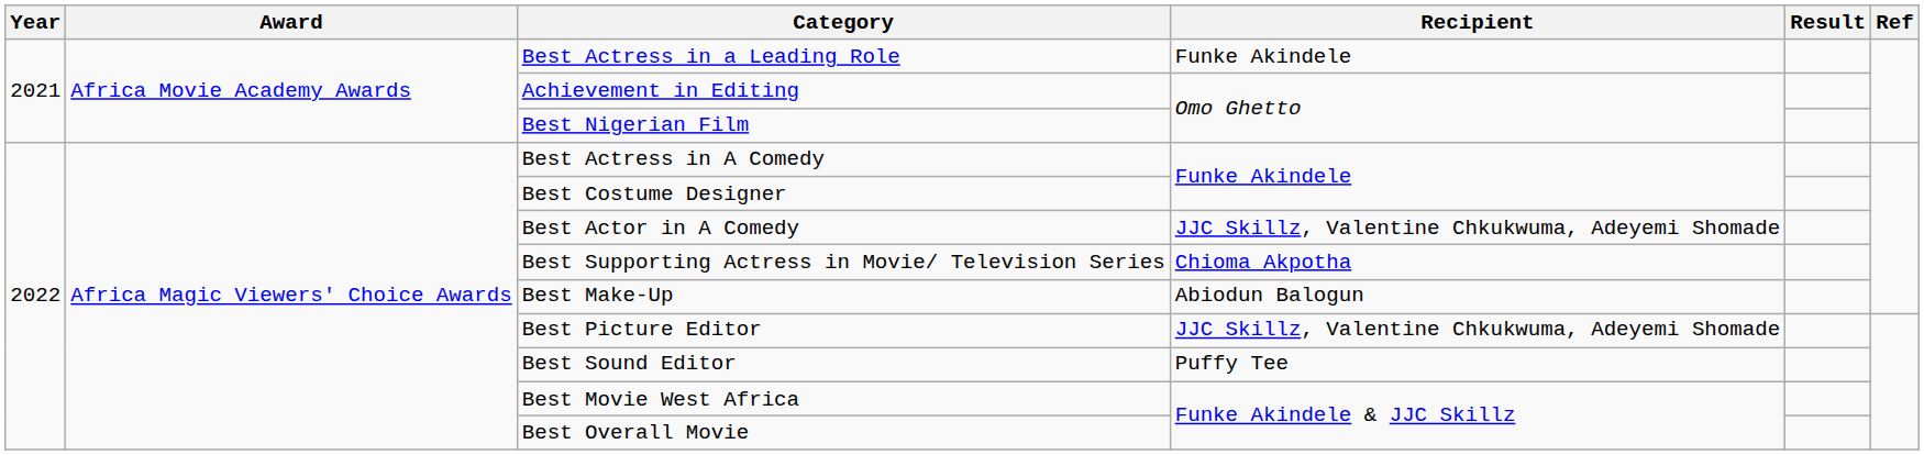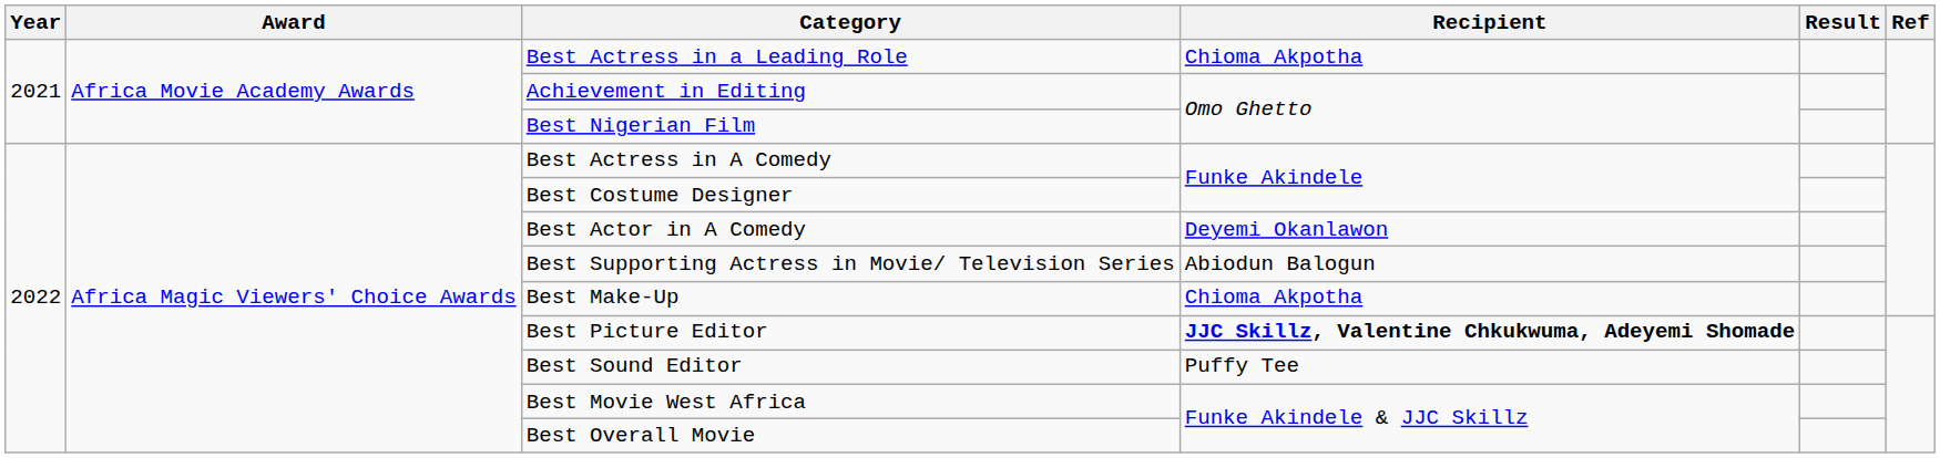 <table class="wikitable">
 <tr>
 <th>Year</th>
 <th>Award</th>
 <th>Category</th>
 <th>Recipient</th>
 <th>Result</th>
 <th>Ref</th>
 </tr>
 <tr>
 <td rowspan="3">2021</td>
 <td rowspan="3"><a href='#'>Africa Movie Academy Awards</a></td>
 <td><a href='#'>Best Actress in a Leading Role</a></td>
-<td>Funke Akindele</td>
+<td><a href='#'>Chioma Akpotha</a></td>
 <td></td>
 <td rowspan="3"></td>
 </tr>
 <tr>
 <td><a href='#'>Achievement in Editing</a></td>
 <td rowspan="2"><em>Omo Ghetto</em></td>
 <td></td>
 </tr>
 <tr>
 <td><a href='#'>Best Nigerian Film</a></td>
 <td></td>
 </tr>
 <tr>
 <td rowspan="9">2022</td>
 <td rowspan="9"><a href='#'>Africa Magic Viewers' Choice Awards</a></td>
 <td>Best Actress in A Comedy</td>
 <td rowspan=2><a href='#'>Funke Akindele</a></td>
 <td></td>
 <td rowspan="5"><em></em></td>
 </tr>
 <tr>
 <td>Best Costume Designer</td>
 <td></td>
 </tr>
 <tr>
 <td>Best Actor in A Comedy</td>
-<td><a href='#'>JJC Skillz</a>, Valentine Chkukwuma, Adeyemi Shomade</td>
+<td><a href='#'>Deyemi Okanlawon</a></td>
 <td></td>
 </tr>
 <tr>
 <td>Best Supporting Actress in Movie/ Television Series</td>
+<td>Abiodun Balogun</td>
+<td></td>
+</tr>
+<tr>
+<td>Best Make-Up</td>
 <td><a href='#'>Chioma Akpotha</a></td>
 <td></td>
 </tr>
 <tr>
-<td>Best Make-Up</td>
-<td>Abiodun Balogun</td>
-<td></td>
-</tr>
-<tr>
 <td>Best Picture Editor</td>
-<td><a href='#'>JJC Skillz</a>, Valentine Chkukwuma, Adeyemi Shomade</td>
+<td><strong><a href='#'>JJC Skillz</a>, Valentine Chkukwuma, Adeyemi Shomade</strong></td>
 <td></td>
 </tr>
 <tr>
 <td>Best Sound Editor</td>
 <td>Puffy Tee</td>
 <td></td>
 </tr>
 <tr>
 <td>Best Movie West Africa</td>
 <td rowspan="2"><a href='#'>Funke Akindele</a> & <a href='#'>JJC Skillz</a></td>
 <td></td>
 </tr>
 <tr>
 <td>Best Overall Movie</td>
 <td></td>
 </tr>
 </table>
